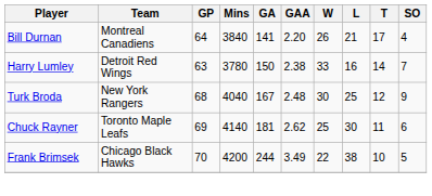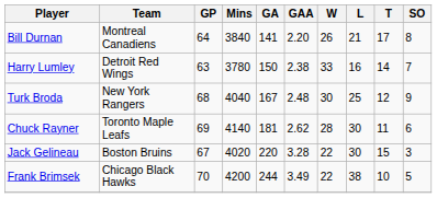 <table class="wikitable">
 <tr>
 <th bgcolor="#DDDDFF" width="20%">Player</th>
 <th bgcolor="#DDDDFF" width="20%">Team</th>
 <th bgcolor="#DDDDFF" width="6%">GP</th>
 <th bgcolor="#DDDDFF" width="6%">Mins</th>
 <th bgcolor="#DDDDFF" width="6%">GA</th>
 <th bgcolor="#DDDDFF" width="6%">GAA</th>
 <th bgcolor="#DDDDFF" width="6%">W</th>
 <th bgcolor="#DDDDFF" width="6%">L</th>
 <th bgcolor="#DDDDFF" width="6%">T</th>
 <th bgcolor="#DDDDFF" width="6%">SO</th>
 </tr>
 <tr>
 <td><a href='#'>Bill Durnan</a></td>
 <td>Montreal Canadiens</td>
 <td>64</td>
 <td>3840</td>
 <td>141</td>
 <td>2.20</td>
 <td>26</td>
 <td>21</td>
 <td>17</td>
-<td>4</td>
+<td>8</td>
 </tr>
 <tr>
 <td><a href='#'>Harry Lumley</a></td>
 <td>Detroit Red Wings</td>
 <td>63</td>
 <td>3780</td>
 <td>150</td>
 <td>2.38</td>
 <td>33</td>
 <td>16</td>
 <td>14</td>
 <td>7</td>
 </tr>
 <tr>
 <td><a href='#'>Turk Broda</a></td>
 <td>New York Rangers</td>
 <td>68</td>
 <td>4040</td>
 <td>167</td>
 <td>2.48</td>
 <td>30</td>
 <td>25</td>
 <td>12</td>
 <td>9</td>
 </tr>
 <tr>
 <td><a href='#'>Chuck Rayner</a></td>
 <td>Toronto Maple Leafs</td>
 <td>69</td>
 <td>4140</td>
 <td>181</td>
 <td>2.62</td>
-<td>25</td>
+<td>28</td>
 <td>30</td>
 <td>11</td>
 <td>6</td>
+</tr>
+<tr>
+<td><a href='#'>Jack Gelineau</a></td>
+<td>Boston Bruins</td>
+<td>67</td>
+<td>4020</td>
+<td>220</td>
+<td>3.28</td>
+<td>22</td>
+<td>30</td>
+<td>15</td>
+<td>3</td>
 </tr>
 <tr>
 <td><a href='#'>Frank Brimsek</a></td>
 <td>Chicago Black Hawks</td>
 <td>70</td>
 <td>4200</td>
 <td>244</td>
 <td>3.49</td>
 <td>22</td>
 <td>38</td>
 <td>10</td>
 <td>5</td>
 </tr>
 <tr>
 </tr>
 </table>
